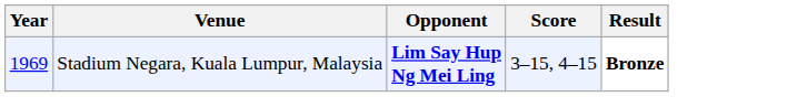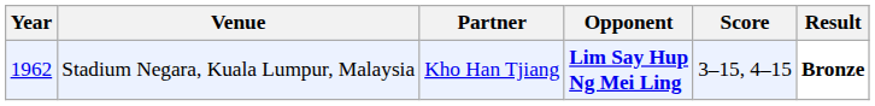 <table class="sortable wikitable" style="font-size: 90%;">
 <tr>
 <th>Year</th>
 <th>Venue</th>
+<th>Partner</th>
 <th>Opponent</th>
 <th>Score</th>
 <th>Result</th>
 </tr>
 <tr style="background:#ECF2FF">
-<td align="center"><a href='#'>1969</a></td>
+<td align="center"><a href='#'>1962</a></td>
 <td align="left">Stadium Negara, Kuala Lumpur, Malaysia</td>
+<td align="left"> <a href='#'>Kho Han Tjiang</a></td>
 <td align="left"><strong> <a href='#'>Lim Say Hup</a><br> <a href='#'>Ng Mei Ling</a></strong></td>
 <td align="left">3–15, 4–15</td>
 <td style="text-align:left; background:white"> <strong>Bronze</strong></td>
 </tr>
 </table>
